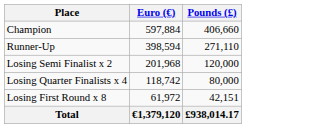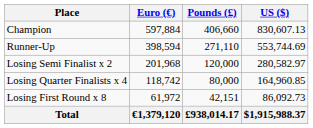 <table class="wikitable">
 <tr>
 <th>Place</th>
 <th><a href='#'>Euro (€)</a></th>
 <th><a href='#'>Pounds (£)</a></th>
+<th><a href='#'>US ($)</a></th>
 </tr>
 <tr>
 <td>Champion</td>
 <td align=right>597,884</td>
 <td align=right>406,660</td>
+<td align=right>830,607.13</td>
 </tr>
 <tr>
 <td>Runner-Up</td>
 <td align=right>398,594</td>
 <td align=right>271,110</td>
+<td align=right>553,744.69</td>
 </tr>
 <tr>
 <td>Losing Semi Finalist x 2</td>
 <td align=right>201,968</td>
 <td align=right>120,000</td>
+<td align=right>280,582.97</td>
 </tr>
 <tr>
 <td>Losing Quarter Finalists x 4</td>
 <td align=right>118,742</td>
 <td align=right>80,000</td>
+<td align=right>164,960.85</td>
 </tr>
 <tr>
 <td>Losing First Round x 8</td>
 <td align=right>61,972</td>
 <td align=right>42,151</td>
+<td align=right>86,092.73</td>
 </tr>
 <tr>
 <th>Total</th>
 <th>€1,379,120</th>
 <th>£938,014.17</th>
+<th align=right>$1,915,988.37</th>
 </tr>
 </table>
